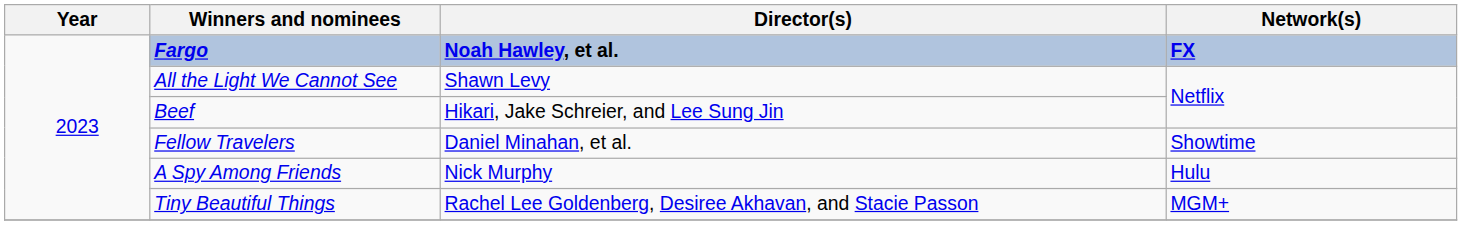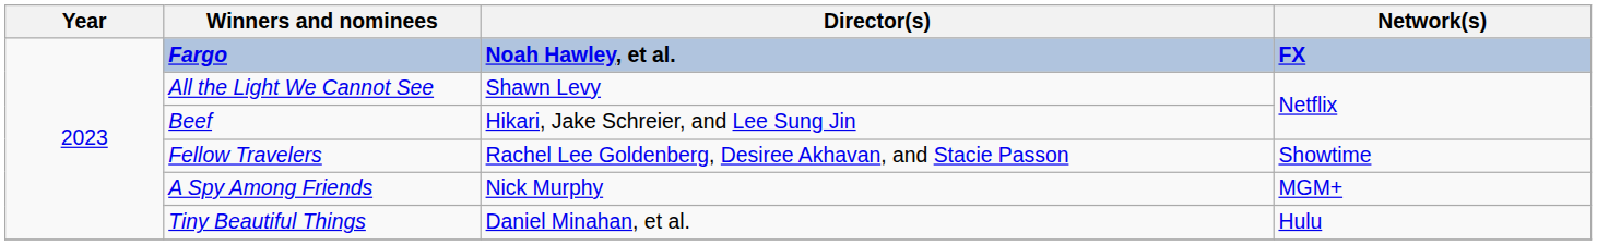 <table class="wikitable" width="95%" cellpadding="5">
 <tr>
 <th width="10%">Year</th>
 <th width="20%">Winners and nominees</th>
 <th width="50%">Director(s)</th>
 <th width="20%">Network(s)</th>
 </tr>
 <tr>
 <td rowspan="6" style="text-align:center;"><a href='#'>2023</a><br></td>
 <td style="background:#B0C4DE;"><strong><em><a href='#'>Fargo</a></em></strong></td>
 <td style="background:#B0C4DE;"><strong><a href='#'>Noah Hawley</a>, et al.</strong></td>
 <td style="background:#B0C4DE;"><strong><a href='#'>FX</a></strong></td>
 </tr>
 <tr>
 <td><em><a href='#'>All the Light We Cannot See</a></em></td>
 <td><a href='#'>Shawn Levy</a></td>
 <td rowspan="2"><a href='#'>Netflix</a></td>
 </tr>
 <tr>
 <td><em><a href='#'>Beef</a></em></td>
 <td><a href='#'>Hikari</a>, Jake Schreier, and <a href='#'>Lee Sung Jin</a></td>
 </tr>
 <tr>
 <td><em><a href='#'>Fellow Travelers</a></em></td>
-<td><a href='#'>Daniel Minahan</a>, et al.</td>
+<td><a href='#'>Rachel Lee Goldenberg</a>, <a href='#'>Desiree Akhavan</a>, and <a href='#'>Stacie Passon</a></td>
 <td><a href='#'>Showtime</a></td>
 </tr>
 <tr>
 <td><em><a href='#'>A Spy Among Friends</a></em></td>
 <td><a href='#'>Nick Murphy</a></td>
-<td><a href='#'>Hulu</a></td>
+<td><a href='#'>MGM+</a></td>
 </tr>
 <tr>
 <td><em><a href='#'>Tiny Beautiful Things</a></em></td>
-<td><a href='#'>Rachel Lee Goldenberg</a>, <a href='#'>Desiree Akhavan</a>, and <a href='#'>Stacie Passon</a></td>
-<td><a href='#'>MGM+</a></td>
+<td><a href='#'>Daniel Minahan</a>, et al.</td>
+<td><a href='#'>Hulu</a></td>
 </tr>
 <tr>
 </tr>
 </table>
